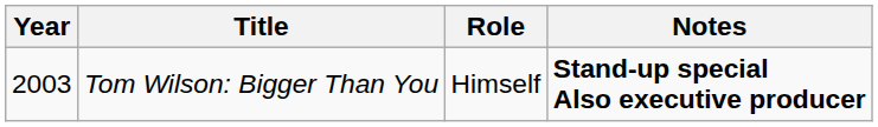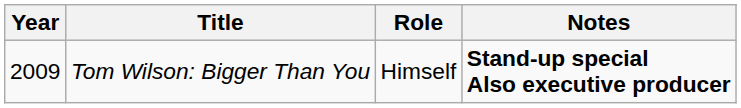 <table class="wikitable sortable">
 <tr>
 <th>Year</th>
 <th>Title</th>
 <th>Role</th>
 <th class="unsortable">Notes</th>
 </tr>
 <tr>
-<td>2003</td>
+<td>2009</td>
 <td><em>Tom Wilson: Bigger Than You</em></td>
 <td>Himself</td>
 <td><strong>Stand-up special<br>Also executive producer</strong></td>
 </tr>
 </table>
